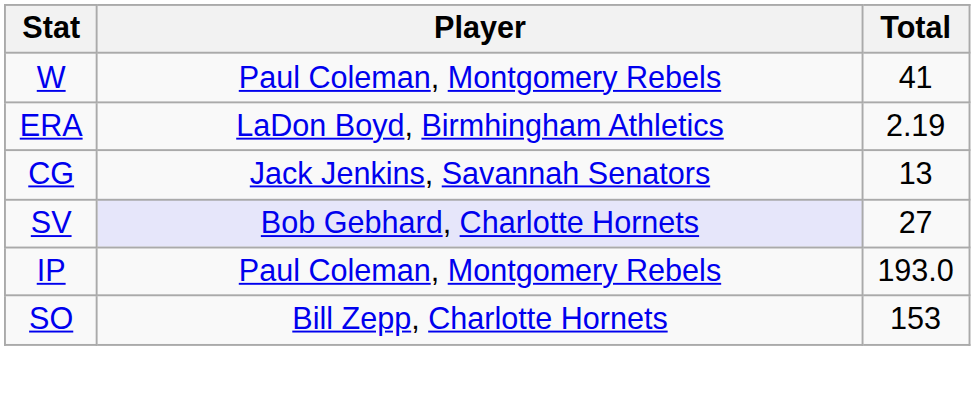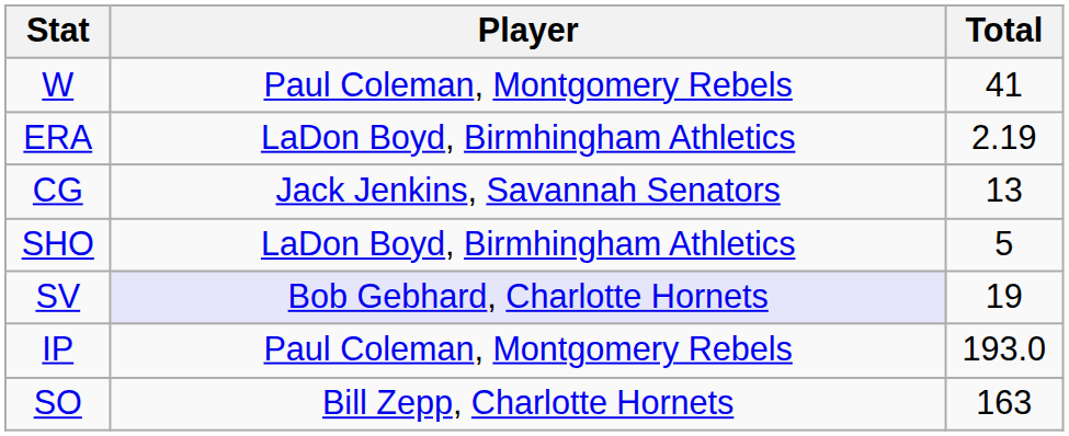 <table class="wikitable" width="40%" style="text-align:center;">
 <tr>
 <th width="5%">Stat</th>
 <th width="60%">Player</th>
 <th width="5%">Total</th>
 </tr>
 <tr>
 <td><a href='#'>W</a></td>
 <td><a href='#'>Paul Coleman</a>, <a href='#'>Montgomery Rebels</a></td>
 <td>41</td>
 </tr>
 <tr>
 <td><a href='#'>ERA</a></td>
 <td><a href='#'>LaDon Boyd</a>, <a href='#'>Birmhingham Athletics</a></td>
 <td>2.19</td>
 </tr>
 <tr>
 <td><a href='#'>CG</a></td>
 <td><a href='#'>Jack Jenkins</a>, <a href='#'>Savannah Senators</a></td>
 <td>13</td>
 </tr>
 <tr>
+<td><a href='#'>SHO</a></td>
+<td><a href='#'>LaDon Boyd</a>, <a href='#'>Birmhingham Athletics</a></td>
+<td>5</td>
+</tr>
+<tr>
 <td><a href='#'>SV</a></td>
 <td style="background: lavender;"><a href='#'>Bob Gebhard</a>, <a href='#'>Charlotte Hornets</a></td>
-<td>27</td>
+<td>19</td>
 </tr>
 <tr>
 <td><a href='#'>IP</a></td>
 <td><a href='#'>Paul Coleman</a>, <a href='#'>Montgomery Rebels</a></td>
 <td>193.0</td>
 </tr>
 <tr>
 <td><a href='#'>SO</a></td>
 <td><a href='#'>Bill Zepp</a>, <a href='#'>Charlotte Hornets</a></td>
-<td>153</td>
+<td>163</td>
 </tr>
 </table>
